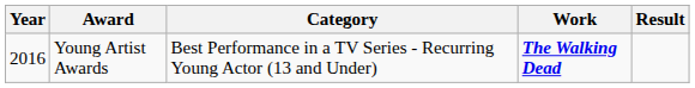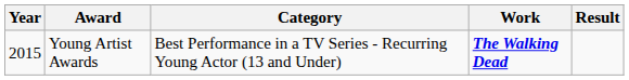 <table class="wikitable">
 <tr>
 <th>Year</th>
 <th>Award</th>
 <th>Category</th>
 <th>Work</th>
 <th>Result</th>
 </tr>
 <tr>
-<td>2016</td>
+<td>2015</td>
 <td>Young Artist Awards</td>
 <td>Best Performance in a TV Series - Recurring Young Actor (13 and Under)</td>
 <td><strong><em><a href='#'>The Walking Dead</a></em></strong></td>
 <td></td>
 </tr>
 </table>
